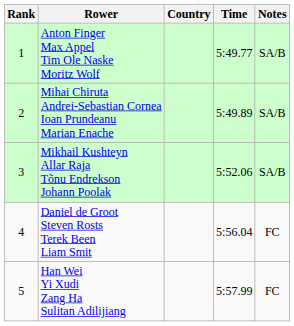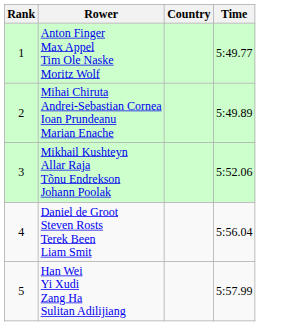 <table class="wikitable" style="text-align:center">
 <tr>
 <th>Rank</th>
 <th>Rower</th>
 <th>Country</th>
 <th>Time</th>
-<th>Notes</th>
 </tr>
 <tr bgcolor=ccffcc>
 <td>1</td>
 <td align="left"><a href='#'>Anton Finger</a><br><a href='#'>Max Appel</a><br><a href='#'>Tim Ole Naske </a><br><a href='#'>Moritz Wolf</a></td>
 <td align="left"></td>
 <td>5:49.77</td>
-<td>SA/B</td>
 </tr>
 <tr bgcolor=ccffcc>
 <td>2</td>
 <td align="left"><a href='#'>Mihai Chiruta</a><br><a href='#'>Andrei-Sebastian Cornea</a><br><a href='#'>Ioan Prundeanu</a><br><a href='#'>Marian Enache</a></td>
 <td align="left"></td>
 <td>5:49.89</td>
-<td>SA/B</td>
 </tr>
 <tr bgcolor=ccffcc>
 <td>3</td>
 <td align="left"><a href='#'>Mikhail Kushteyn</a><br><a href='#'>Allar Raja</a><br><a href='#'>Tõnu Endrekson</a><br><a href='#'>Johann Poolak</a></td>
 <td align="left"></td>
 <td>5:52.06</td>
-<td>SA/B</td>
 </tr>
 <tr>
 <td>4</td>
 <td align="left"><a href='#'>Daniel de Groot</a><br><a href='#'>Steven Rosts</a><br><a href='#'>Terek Been</a><br><a href='#'>Liam Smit</a></td>
 <td align="left"></td>
 <td>5:56.04</td>
-<td>FC</td>
 </tr>
 <tr>
 <td>5</td>
 <td align="left"><a href='#'>Han Wei</a><br><a href='#'>Yi Xudi</a><br><a href='#'>Zang Ha</a><br><a href='#'>Sulitan Adilijiang</a></td>
 <td align="left"></td>
 <td>5:57.99</td>
-<td>FC</td>
 </tr>
 </table>
